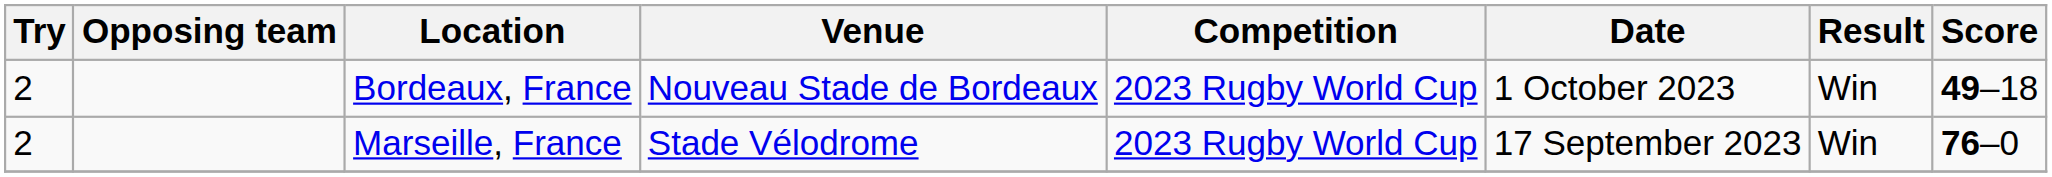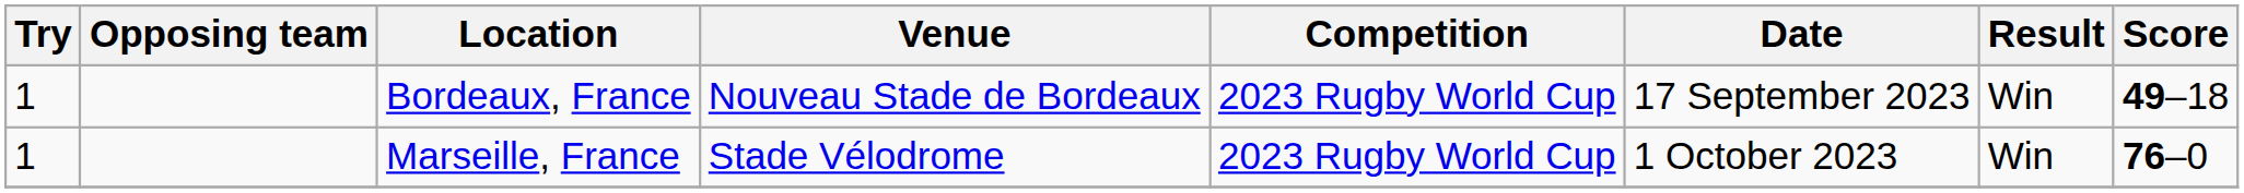 <table class="wikitable" style="font-size:100%">
 <tr>
 <th>Try</th>
 <th>Opposing team</th>
 <th>Location</th>
 <th>Venue</th>
 <th>Competition</th>
 <th>Date</th>
 <th>Result</th>
 <th>Score</th>
 </tr>
 <tr>
-<td>2</td>
+<td>1</td>
 <td></td>
 <td><a href='#'>Bordeaux</a>, <a href='#'>France</a></td>
 <td><a href='#'>Nouveau Stade de Bordeaux</a></td>
 <td><a href='#'>2023 Rugby World Cup</a></td>
-<td>1 October 2023</td>
+<td>17 September 2023</td>
 <td>Win</td>
 <td><strong>49</strong>–18</td>
 </tr>
 <tr>
-<td>2</td>
+<td>1</td>
 <td></td>
 <td><a href='#'>Marseille</a>, <a href='#'>France</a></td>
 <td><a href='#'>Stade Vélodrome</a></td>
 <td><a href='#'>2023 Rugby World Cup</a></td>
-<td>17 September 2023</td>
+<td>1 October 2023</td>
 <td>Win</td>
 <td><strong>76</strong>–0</td>
 </tr>
 <tr>
 </tr>
 </table>
